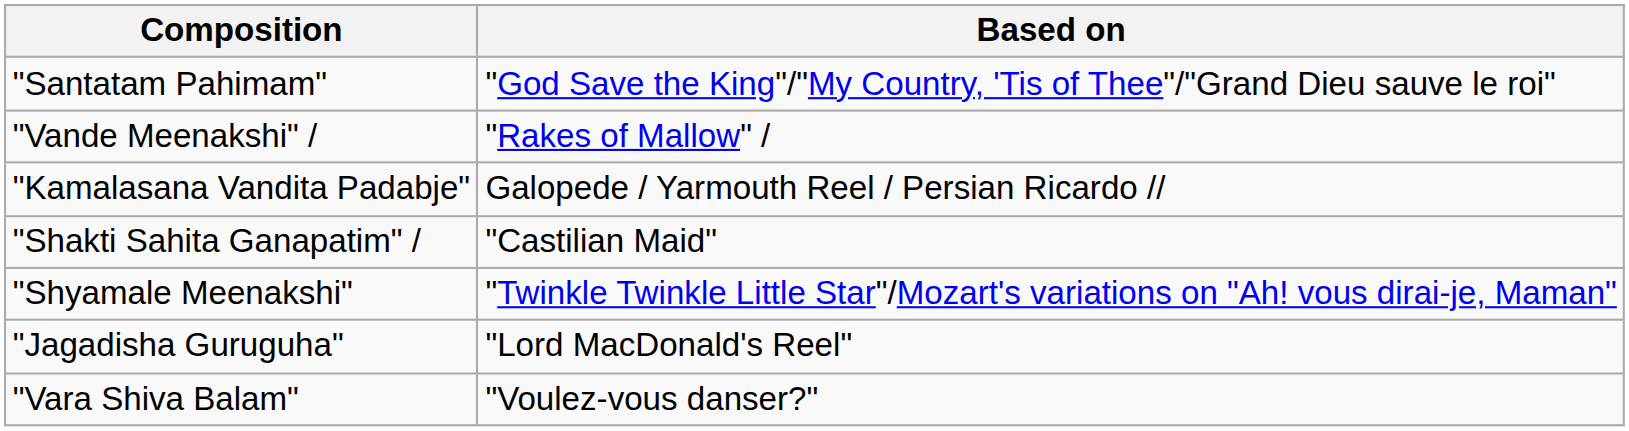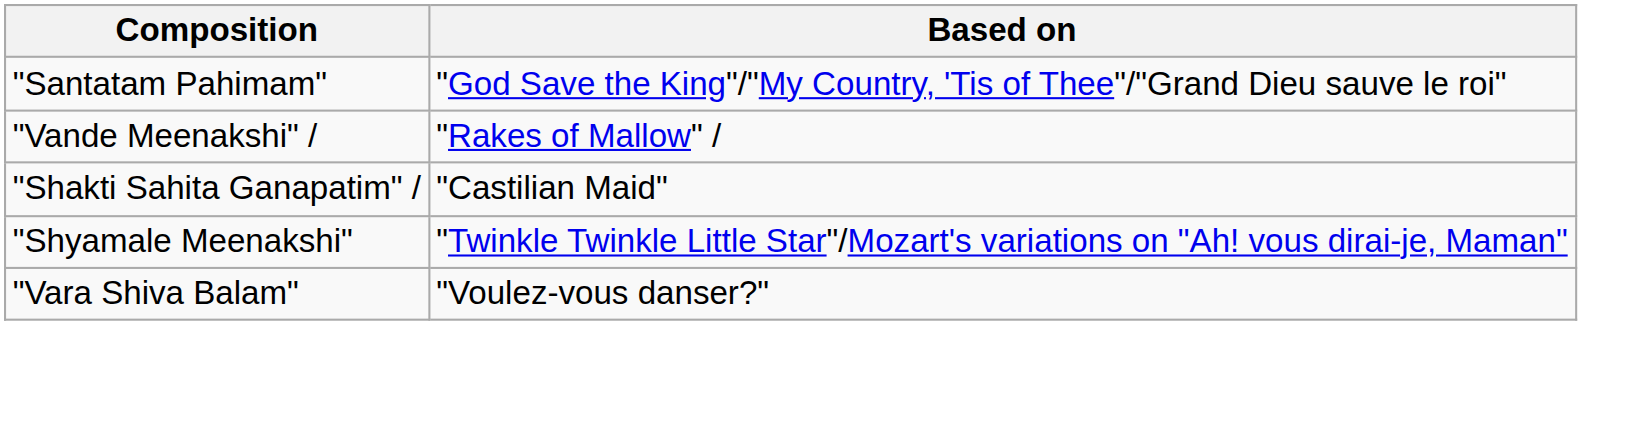 <table class="wikitable">
 <tr>
 <th>Composition</th>
 <th>Based on</th>
 </tr>
 <tr>
 <td>"Santatam Pahimam" </td>
 <td>"<a href='#'>God Save the King</a>"/"<a href='#'>My Country, 'Tis of Thee</a>"/"Grand Dieu sauve le roi" </td>
 </tr>
 <tr>
 <td>"Vande Meenakshi" /</td>
 <td>"<a href='#'>Rakes of Mallow</a>" /</td>
 </tr>
 <tr>
-<td>"Kamalasana Vandita Padabje" </td>
-<td>Galopede / Yarmouth Reel / Persian Ricardo //</td>
-</tr>
-<tr>
 <td>"Shakti Sahita Ganapatim" /</td>
 <td>"Castilian Maid"</td>
 </tr>
 <tr>
 <td>"Shyamale Meenakshi" </td>
 <td>"<a href='#'>Twinkle Twinkle Little Star</a>"/<a href='#'>Mozart's variations on "Ah! vous dirai-je, Maman"</a></td>
 </tr>
 <tr>
-<td>"Jagadisha Guruguha"</td>
-<td>"Lord MacDonald's Reel"</td>
-</tr>
-<tr>
 <td>"Vara Shiva Balam"</td>
 <td>"Voulez-vous danser?"</td>
 </tr>
 </table>
